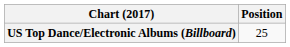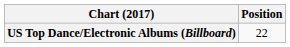 <table class="wikitable plainrowheaders" style="text-align:center">
 <tr>
 <th scope="col">Chart (2017)</th>
 <th scope="col">Position</th>
 </tr>
 <tr>
 <th scope="row">US Top Dance/Electronic Albums (<em>Billboard</em>)</th>
-<td>25</td>
+<td>22</td>
 </tr>
 </table>
